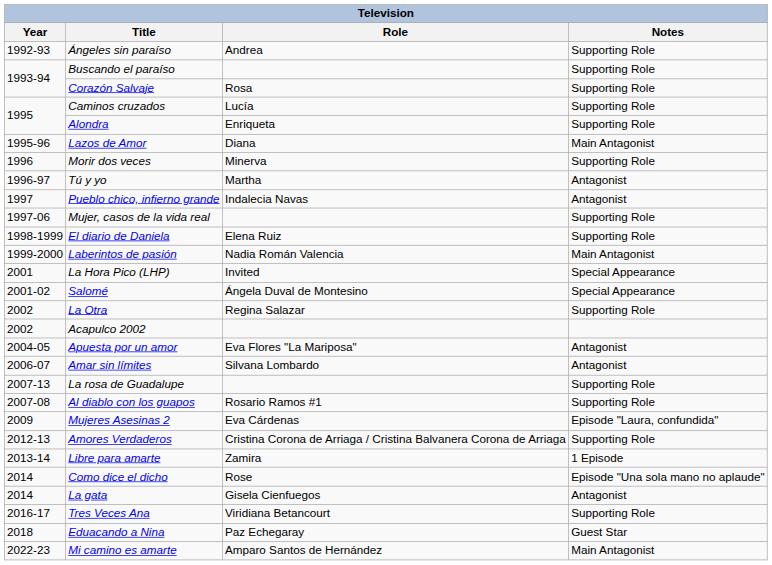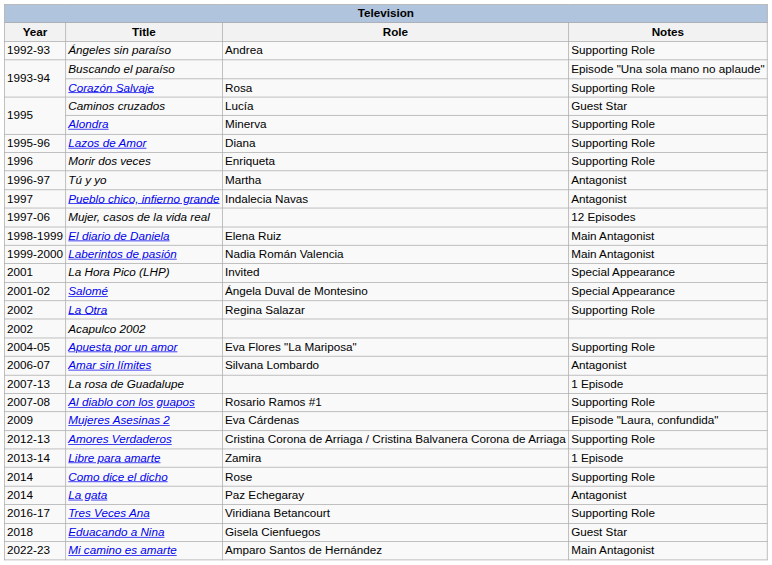 <table class="wikitable">
 <tr>
 <th colspan="5" style="background:LightSteelBlue;">Television</th>
 </tr>
 <tr>
 <th>Year</th>
 <th>Title</th>
 <th>Role</th>
 <th>Notes</th>
 </tr>
 <tr>
 <td>1992-93</td>
 <td><em>Ángeles sin paraíso</em></td>
 <td>Andrea</td>
 <td>Supporting Role</td>
 </tr>
 <tr>
 <td rowspan=2>1993-94</td>
 <td><em>Buscando el paraíso</em></td>
 <td></td>
-<td>Supporting Role</td>
+<td>Episode "Una sola mano no aplaude"</td>
 </tr>
 <tr>
 <td><em><a href='#'>Corazón Salvaje</a></em></td>
 <td>Rosa</td>
 <td>Supporting Role</td>
 </tr>
 <tr>
 <td rowspan=2>1995</td>
 <td><em>Caminos cruzados</em></td>
 <td>Lucía</td>
-<td>Supporting Role</td>
+<td>Guest Star</td>
 </tr>
 <tr>
 <td><em><a href='#'>Alondra</a></em></td>
-<td>Enriqueta</td>
+<td>Minerva</td>
 <td>Supporting Role</td>
 </tr>
 <tr>
 <td>1995-96</td>
 <td><em><a href='#'>Lazos de Amor</a></em></td>
 <td>Diana</td>
-<td>Main Antagonist</td>
+<td>Supporting Role</td>
 </tr>
 <tr>
 <td>1996</td>
 <td><em>Morir dos veces</em></td>
-<td>Minerva</td>
+<td>Enriqueta</td>
 <td>Supporting Role</td>
 </tr>
 <tr>
 <td>1996-97</td>
 <td><em>Tú y yo</em></td>
 <td>Martha</td>
 <td>Antagonist</td>
 </tr>
 <tr>
 <td>1997</td>
 <td><em><a href='#'>Pueblo chico, infierno grande</a></em></td>
 <td>Indalecia Navas</td>
 <td>Antagonist</td>
 </tr>
 <tr>
 <td>1997-06</td>
 <td><em>Mujer, casos de la vida real</em></td>
 <td></td>
-<td>Supporting Role</td>
+<td>12 Episodes</td>
 </tr>
 <tr>
 <td>1998-1999</td>
 <td><em><a href='#'>El diario de Daniela</a></em></td>
 <td>Elena Ruiz</td>
-<td>Supporting Role</td>
+<td>Main Antagonist</td>
 </tr>
 <tr>
 <td>1999-2000</td>
 <td><em><a href='#'>Laberintos de pasión</a></em></td>
 <td>Nadia Román Valencia</td>
 <td>Main Antagonist</td>
 </tr>
 <tr>
 <td>2001</td>
 <td><em> La Hora Pico (LHP)</em></td>
 <td>Invited</td>
 <td>Special Appearance</td>
 </tr>
 <tr>
 <td>2001-02</td>
 <td><em><a href='#'>Salomé</a></em></td>
 <td>Ángela Duval de Montesino</td>
 <td>Special Appearance</td>
 </tr>
 <tr>
 <td>2002</td>
 <td><em><a href='#'>La Otra</a></em></td>
 <td>Regina Salazar</td>
 <td>Supporting Role</td>
 </tr>
 <tr>
 <td>2002</td>
 <td><em>Acapulco 2002</em></td>
 <td></td>
 <td></td>
 </tr>
 <tr>
 <td>2004-05</td>
 <td><em><a href='#'>Apuesta por un amor</a></em></td>
 <td>Eva Flores "La Mariposa"</td>
-<td>Antagonist</td>
+<td>Supporting Role</td>
 </tr>
 <tr>
 <td>2006-07</td>
 <td><em><a href='#'>Amar sin límites</a></em></td>
 <td>Silvana Lombardo</td>
 <td>Antagonist</td>
 </tr>
 <tr>
 <td>2007-13</td>
 <td><em>La rosa de Guadalupe</em></td>
 <td></td>
-<td>Supporting Role</td>
+<td>1 Episode</td>
 </tr>
 <tr>
 <td>2007-08</td>
 <td><em><a href='#'>Al diablo con los guapos</a></em></td>
 <td>Rosario Ramos #1</td>
 <td>Supporting Role</td>
 </tr>
 <tr>
 <td>2009</td>
 <td><em><a href='#'>Mujeres Asesinas 2</a></em></td>
 <td>Eva Cárdenas</td>
 <td>Episode "Laura, confundida"</td>
 </tr>
 <tr>
 <td>2012-13</td>
 <td><em><a href='#'>Amores Verdaderos</a></em></td>
 <td>Cristina Corona de Arriaga / Cristina Balvanera Corona de Arriaga</td>
 <td>Supporting Role</td>
 </tr>
 <tr>
 <td>2013-14</td>
 <td><em><a href='#'>Libre para amarte</a></em></td>
 <td>Zamira</td>
 <td>1 Episode</td>
 </tr>
 <tr>
 <td>2014</td>
 <td><em><a href='#'>Como dice el dicho</a></em></td>
 <td>Rose</td>
-<td>Episode "Una sola mano no aplaude"</td>
+<td>Supporting Role</td>
 </tr>
 <tr>
 <td>2014</td>
 <td><em><a href='#'>La gata</a></em></td>
-<td>Gisela Cienfuegos</td>
+<td>Paz Echegaray</td>
 <td>Antagonist</td>
 </tr>
 <tr>
 <td>2016-17</td>
 <td><em><a href='#'>Tres Veces Ana</a></em></td>
 <td>Viridiana Betancourt</td>
 <td>Supporting Role</td>
 </tr>
 <tr>
 <td>2018</td>
 <td><em><a href='#'>Eduacando a Nina</a></em></td>
-<td>Paz Echegaray</td>
+<td>Gisela Cienfuegos</td>
 <td>Guest Star</td>
 </tr>
 <tr>
 <td>2022-23</td>
 <td><em><a href='#'>Mi camino es amarte</a></em></td>
 <td>Amparo Santos de Hernández</td>
 <td>Main Antagonist</td>
 </tr>
 </table>
